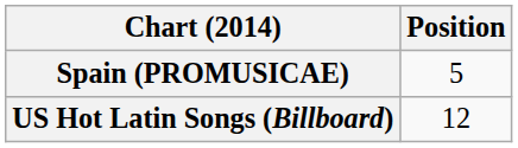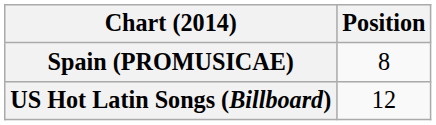 <table class="wikitable plainrowheaders" style="text-align:center">
 <tr>
 <th>Chart (2014)</th>
 <th>Position</th>
 </tr>
 <tr>
 <th scope="row">Spain (PROMUSICAE)</th>
-<td>5</td>
+<td>8</td>
 </tr>
 <tr>
 <th scope="row">US Hot Latin Songs (<em>Billboard</em>)</th>
 <td>12</td>
 </tr>
 </table>
